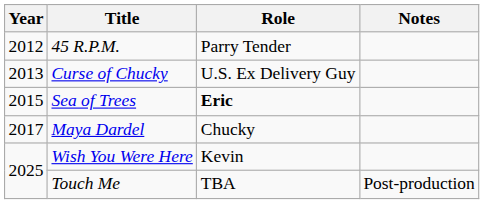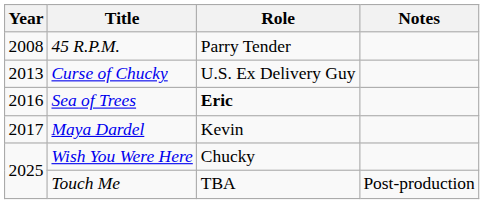 <table class="wikitable sortable">
 <tr>
 <th>Year</th>
 <th>Title</th>
 <th>Role</th>
 <th class="unsortable">Notes</th>
 </tr>
 <tr>
-<td>2012</td>
+<td>2008</td>
 <td><em>45 R.P.M.</em></td>
 <td>Parry Tender</td>
 <td></td>
 </tr>
 <tr>
 <td>2013</td>
 <td><em><a href='#'>Curse of Chucky</a></em></td>
 <td>U.S. Ex Delivery Guy</td>
 <td></td>
 </tr>
 <tr>
-<td>2015</td>
+<td>2016</td>
 <td><em><a href='#'>Sea of Trees</a></em></td>
 <td><strong>Eric</strong></td>
 <td></td>
 </tr>
 <tr>
 <td>2017</td>
 <td><em><a href='#'>Maya Dardel</a></em></td>
-<td>Chucky</td>
+<td>Kevin</td>
 <td></td>
 </tr>
 <tr>
 <td rowspan="2">2025</td>
 <td><em><a href='#'>Wish You Were Here</a></em></td>
-<td>Kevin</td>
+<td>Chucky</td>
 <td></td>
 </tr>
 <tr>
 <td><em>Touch Me</em></td>
 <td>TBA</td>
 <td>Post-production</td>
 </tr>
 </table>
